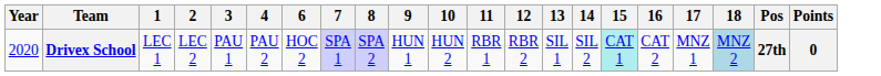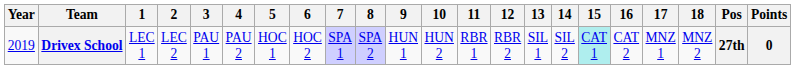 <table class="wikitable" style="text-align:center; font-size:85%">
 <tr>
 <th>Year</th>
 <th>Team</th>
 <th>1</th>
 <th>2</th>
 <th>3</th>
 <th>4</th>
+<th>5</th>
 <th>6</th>
 <th>7</th>
 <th>8</th>
 <th>9</th>
 <th>10</th>
 <th>11</th>
 <th>12</th>
 <th>13</th>
 <th>14</th>
 <th>15</th>
 <th>16</th>
 <th>17</th>
 <th>18</th>
 <th>Pos</th>
 <th>Points</th>
 </tr>
 <tr>
-<td><a href='#'>2020</a></td>
+<td><a href='#'>2019</a></td>
 <th nowrap><a href='#'>Drivex School</a></th>
 <td><a href='#'>LEC<br>1</a></td>
 <td><a href='#'>LEC<br>2</a></td>
 <td><a href='#'>PAU<br>1</a></td>
 <td><a href='#'>PAU<br>2</a></td>
+<td><a href='#'>HOC<br>1</a></td>
 <td><a href='#'>HOC<br>2</a></td>
 <td style="background:#CFCFFF;"><a href='#'>SPA<br>1</a><br></td>
 <td style="background:#CFCFFF;"><a href='#'>SPA<br>2</a><br></td>
 <td><a href='#'>HUN<br>1</a></td>
 <td><a href='#'>HUN<br>2</a></td>
 <td><a href='#'>RBR<br>1</a></td>
 <td><a href='#'>RBR<br>2</a></td>
 <td><a href='#'>SIL<br>1</a></td>
 <td><a href='#'>SIL<br>2</a></td>
 <td style="background: paleturquoise;"><a href='#'>CAT<br>1</a></td>
 <td><a href='#'>CAT<br>2</a></td>
 <td><a href='#'>MNZ<br>1</a></td>
-<td style="background: lightblue;"><a href='#'>MNZ<br>2</a></td>
+<td><a href='#'>MNZ<br>2</a></td>
 <th>27th</th>
 <th>0</th>
 </tr>
 </table>
